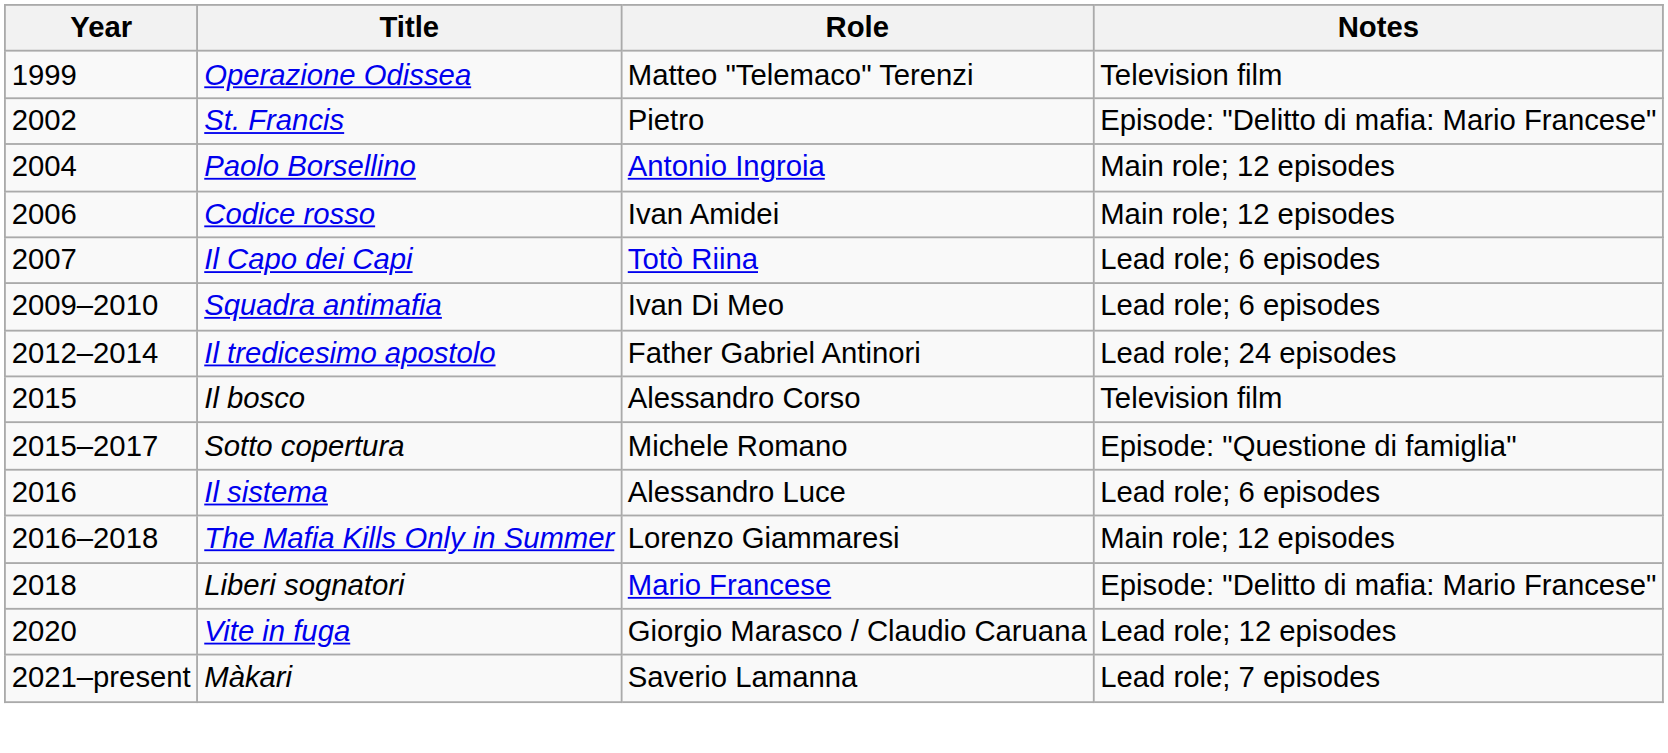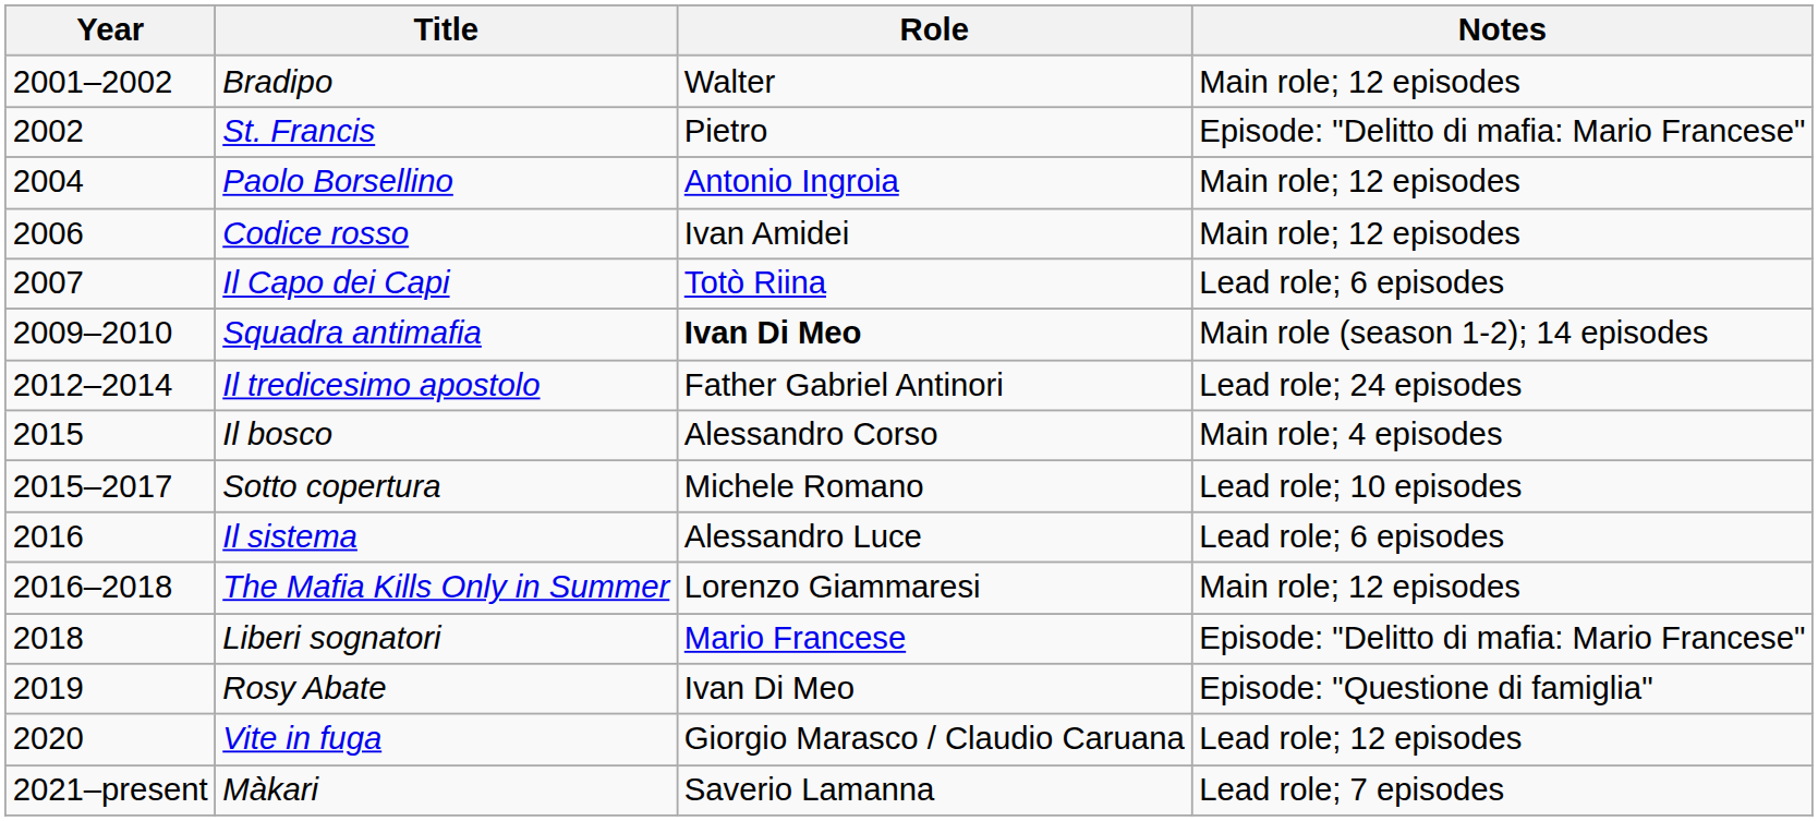 <table class="wikitable plainrowheaders sortable">
 <tr>
 <th scope="col">Year</th>
 <th scope="col">Title</th>
 <th scope="col">Role</th>
 <th scope="col" class="unsortable">Notes</th>
 </tr>
 <tr>
-<td>1999</td>
-<td><em><a href='#'>Operazione Odissea</a></em></td>
-<td>Matteo "Telemaco" Terenzi</td>
-<td>Television film</td>
+<td>2001–2002</td>
+<td><em>Bradipo</em></td>
+<td>Walter</td>
+<td>Main role; 12 episodes</td>
 </tr>
 <tr>
 <td>2002</td>
 <td><em><a href='#'>St. Francis</a></em></td>
 <td>Pietro</td>
 <td>Episode: "Delitto di mafia: Mario Francese"</td>
 </tr>
 <tr>
 <td>2004</td>
 <td><em><a href='#'>Paolo Borsellino</a></em></td>
 <td><a href='#'>Antonio Ingroia</a></td>
 <td>Main role; 12 episodes</td>
 </tr>
 <tr>
 <td>2006</td>
 <td><em><a href='#'>Codice rosso</a></em></td>
 <td>Ivan Amidei</td>
 <td>Main role; 12 episodes</td>
 </tr>
 <tr>
 <td>2007</td>
 <td><em><a href='#'>Il Capo dei Capi</a></em></td>
 <td><a href='#'>Totò Riina</a></td>
 <td>Lead role; 6 episodes</td>
 </tr>
 <tr>
 <td>2009–2010</td>
 <td><em><a href='#'>Squadra antimafia</a></em></td>
-<td>Ivan Di Meo</td>
-<td>Lead role; 6 episodes</td>
+<td><strong>Ivan Di Meo</strong></td>
+<td>Main role (season 1-2); 14 episodes</td>
 </tr>
 <tr>
 <td>2012–2014</td>
 <td><em><a href='#'>Il tredicesimo apostolo</a></em></td>
 <td>Father Gabriel Antinori</td>
 <td>Lead role; 24 episodes</td>
 </tr>
 <tr>
 <td>2015</td>
 <td><em>Il bosco</em></td>
 <td>Alessandro Corso</td>
-<td>Television film</td>
+<td>Main role; 4 episodes</td>
 </tr>
 <tr>
 <td>2015–2017</td>
 <td><em>Sotto copertura</em></td>
 <td>Michele Romano</td>
-<td>Episode: "Questione di famiglia"</td>
+<td>Lead role; 10 episodes</td>
 </tr>
 <tr>
 <td>2016</td>
 <td><em><a href='#'>Il sistema</a></em></td>
 <td>Alessandro Luce</td>
 <td>Lead role; 6 episodes</td>
 </tr>
 <tr>
 <td>2016–2018</td>
 <td><em><a href='#'>The Mafia Kills Only in Summer</a></em></td>
 <td>Lorenzo Giammaresi</td>
 <td>Main role; 12 episodes</td>
 </tr>
 <tr>
 <td>2018</td>
 <td><em>Liberi sognatori</em></td>
 <td><a href='#'>Mario Francese</a></td>
 <td>Episode: "Delitto di mafia: Mario Francese"</td>
 </tr>
 <tr>
+<td>2019</td>
+<td><em>Rosy Abate</em></td>
+<td>Ivan Di Meo</td>
+<td>Episode: "Questione di famiglia"</td>
+</tr>
+<tr>
 <td>2020</td>
 <td><em><a href='#'>Vite in fuga</a></em></td>
 <td>Giorgio Marasco / Claudio Caruana</td>
 <td>Lead role; 12 episodes</td>
 </tr>
 <tr>
 <td>2021–present</td>
 <td><em>Màkari</em></td>
 <td>Saverio Lamanna</td>
 <td>Lead role; 7 episodes</td>
 </tr>
 </table>
